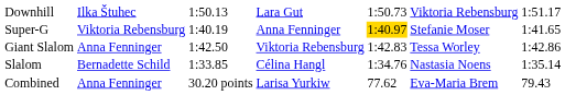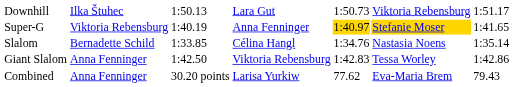 <table>
 <tr>
 <td>Downhill</td>
 <td><a href='#'>Ilka Štuhec</a><br></td>
 <td>1:50.13</td>
 <td><a href='#'>Lara Gut</a><br></td>
 <td>1:50.73</td>
 <td><a href='#'>Viktoria Rebensburg</a><br></td>
 <td>1:51.17</td>
 </tr>
 <tr>
 <td>Super-G</td>
 <td><a href='#'>Viktoria Rebensburg</a><br></td>
 <td>1:40.19</td>
 <td><a href='#'>Anna Fenninger</a><br></td>
 <td style="background: gold;">1:40.97</td>
-<td><a href='#'>Stefanie Moser</a><br></td>
+<td style="background: gold;"><a href='#'>Stefanie Moser</a><br></td>
 <td>1:41.65</td>
+</tr>
+<tr>
+<td>Slalom</td>
+<td><a href='#'>Bernadette Schild</a><br></td>
+<td>1:33.85</td>
+<td><a href='#'>Célina Hangl</a><br></td>
+<td>1:34.76</td>
+<td><a href='#'>Nastasia Noens</a><br></td>
+<td>1:35.14</td>
 </tr>
 <tr>
 <td>Giant Slalom</td>
 <td><a href='#'>Anna Fenninger</a><br></td>
 <td>1:42.50</td>
 <td><a href='#'>Viktoria Rebensburg</a><br></td>
 <td>1:42.83</td>
 <td><a href='#'>Tessa Worley</a><br></td>
 <td>1:42.86</td>
 </tr>
 <tr>
-<td>Slalom</td>
-<td><a href='#'>Bernadette Schild</a><br></td>
-<td>1:33.85</td>
-<td><a href='#'>Célina Hangl</a><br></td>
-<td>1:34.76</td>
-<td><a href='#'>Nastasia Noens</a><br></td>
-<td>1:35.14</td>
-</tr>
-<tr>
 <td>Combined</td>
 <td><a href='#'>Anna Fenninger</a><br></td>
 <td>30.20 points</td>
 <td><a href='#'>Larisa Yurkiw</a><br></td>
 <td>77.62</td>
 <td><a href='#'>Eva-Maria Brem</a><br></td>
 <td>79.43</td>
 </tr>
 </table>
